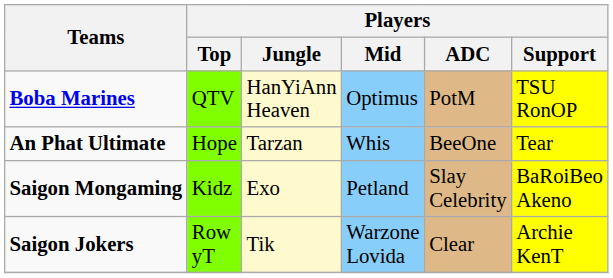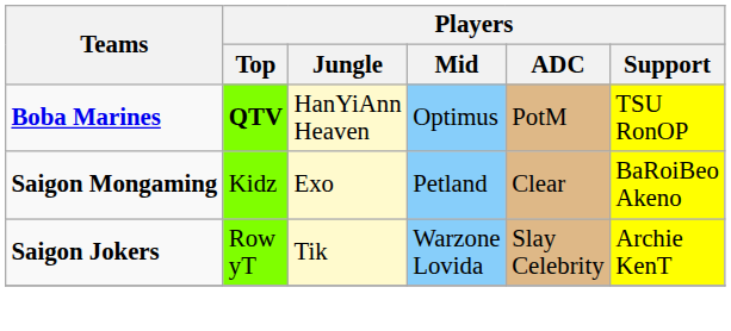 <table class="wikitable">
 <tr>
 <th rowspan="2">Teams</th>
 <th colspan="5">Players</th>
 </tr>
 <tr>
 <th>Top</th>
 <th>Jungle</th>
 <th>Mid</th>
 <th>ADC</th>
 <th>Support</th>
 </tr>
 <tr>
 <td><strong><a href='#'>Boba Marines</a></strong></td>
-<td style="background:#7FFF00;"> QTV</td>
+<td style="background:#7FFF00;"><strong> QTV</strong></td>
 <td style="background:#FFFACD;"> HanYiAnn   <br>  Heaven</td>
 <td style="background:#87CEFA;"> Optimus</td>
 <td style="background:#DEB887;"> PotM</td>
 <td style="background:#FFFF00;"> TSU        <br>  RonOP</td>
 </tr>
 <tr>
-<td><strong>An Phat Ultimate</strong></td>
-<td style="background:#7FFF00;"> Hope</td>
-<td style="background:#FFFACD;"> Tarzan</td>
-<td style="background:#87CEFA;"> Whis</td>
-<td style="background:#DEB887;"> BeeOne</td>
-<td style="background:#FFFF00;"> Tear</td>
-</tr>
-<tr>
 <td><strong>Saigon Mongaming</strong></td>
 <td style="background:#7FFF00;"> Kidz</td>
 <td style="background:#FFFACD;"> Exo</td>
 <td style="background:#87CEFA;"> Petland</td>
-<td style="background:#DEB887;"> Slay       <br>  Celebrity</td>
+<td style="background:#DEB887;"> Clear</td>
 <td style="background:#FFFF00;"> BaRoiBeo      <br>  Akeno</td>
 </tr>
 <tr>
 <td><strong>Saigon Jokers</strong></td>
 <td style="background:#7FFF00;"> Row        <br>  yT</td>
 <td style="background:#FFFACD;"> Tik</td>
 <td style="background:#87CEFA;"> Warzone    <br>  Lovida</td>
-<td style="background:#DEB887;"> Clear</td>
+<td style="background:#DEB887;"> Slay       <br>  Celebrity</td>
 <td style="background:#FFFF00;"> Archie  <br>  KenT</td>
 </tr>
 <tr>
 </tr>
 </table>
